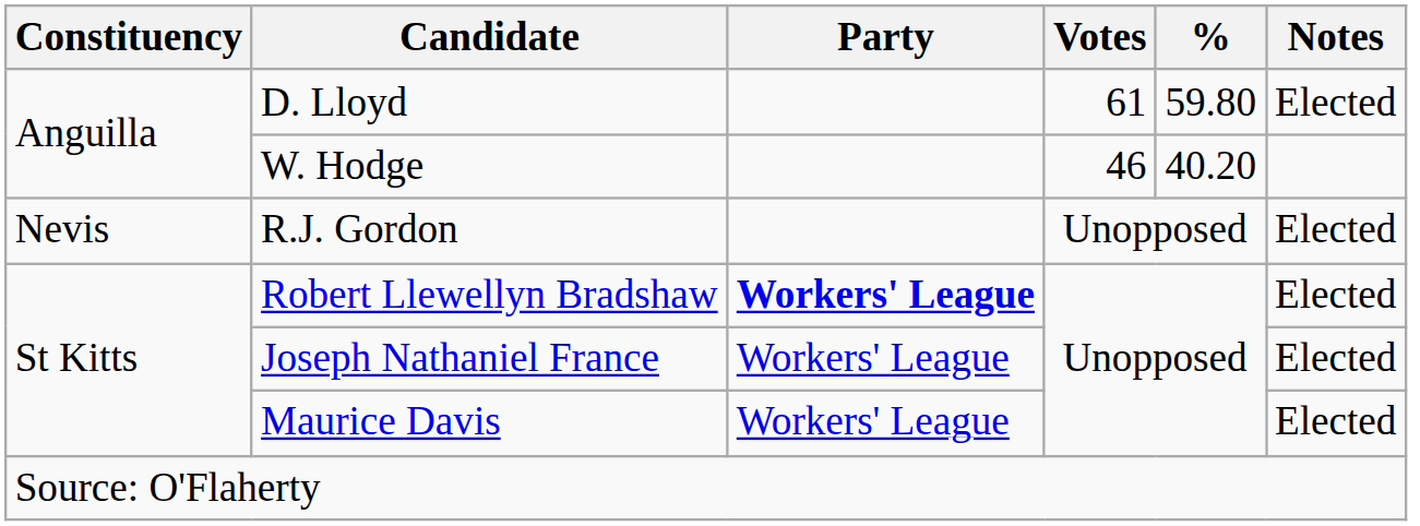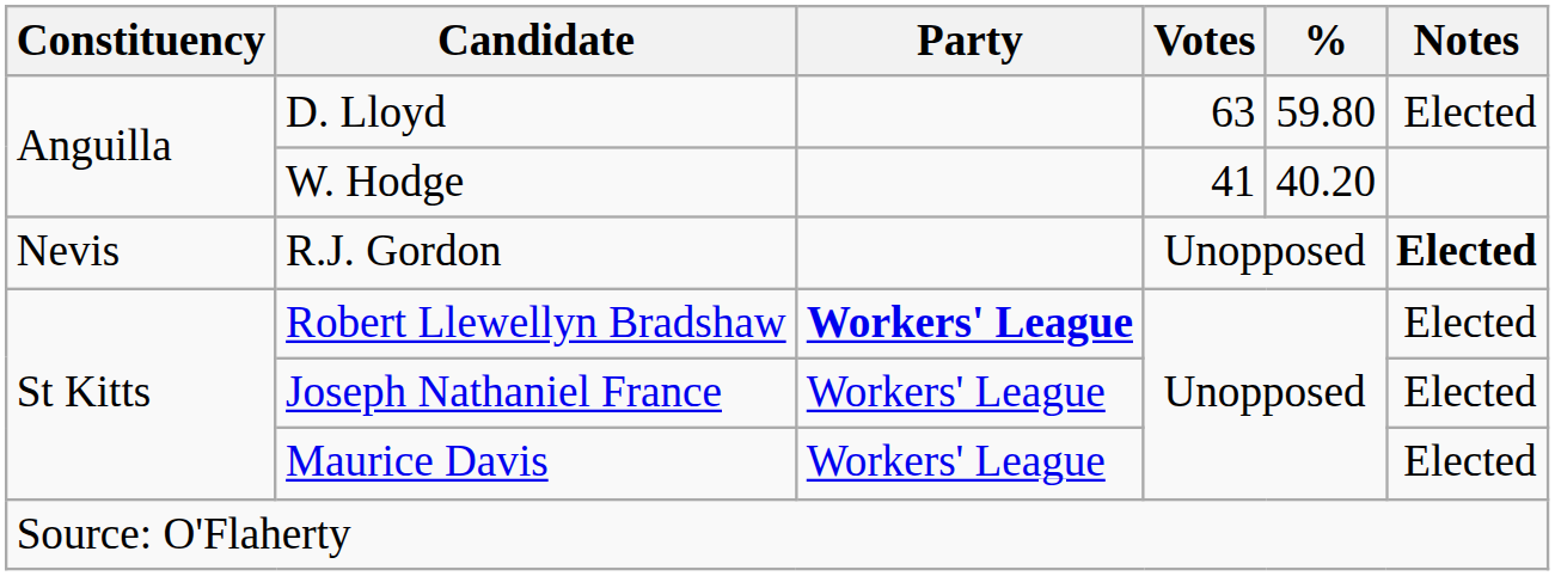 <table class=wikitable style=text-align:right>
 <tr>
 <th>Constituency</th>
 <th>Candidate</th>
 <th>Party</th>
 <th>Votes</th>
 <th>%</th>
 <th>Notes</th>
 </tr>
 <tr>
 <td align=left rowspan=2>Anguilla</td>
 <td align=left>D. Lloyd</td>
 <td></td>
-<td>61</td>
+<td>63</td>
 <td>59.80</td>
 <td>Elected</td>
 </tr>
 <tr>
 <td align=left>W. Hodge</td>
 <td></td>
-<td>46</td>
+<td>41</td>
 <td>40.20</td>
 <td></td>
 </tr>
 <tr>
 <td align=left>Nevis</td>
 <td align=left>R.J. Gordon</td>
 <td></td>
 <td colspan=2 align=center>Unopposed</td>
-<td>Elected</td>
+<td><strong>Elected</strong></td>
 </tr>
 <tr>
 <td align=left rowspan=3>St Kitts</td>
 <td align=left><a href='#'>Robert Llewellyn Bradshaw</a></td>
 <td align=left><strong><a href='#'>Workers' League</a></strong></td>
 <td colspan=2 rowspan=3 align=center>Unopposed</td>
 <td>Elected</td>
 </tr>
 <tr>
 <td align=left><a href='#'>Joseph Nathaniel France</a></td>
 <td align=left><a href='#'>Workers' League</a></td>
 <td>Elected</td>
 </tr>
 <tr>
 <td align=left><a href='#'>Maurice Davis</a></td>
 <td align=left><a href='#'>Workers' League</a></td>
 <td>Elected</td>
 </tr>
 <tr>
 <td align=left colspan=6>Source: O'Flaherty</td>
 </tr>
 </table>
